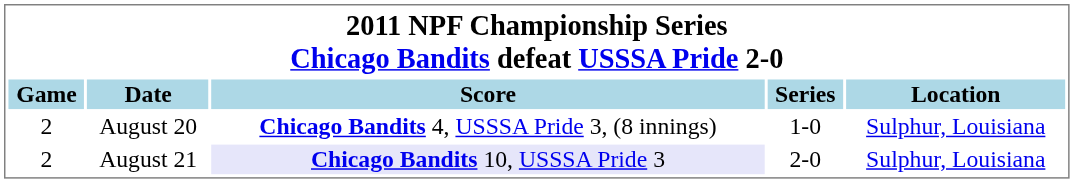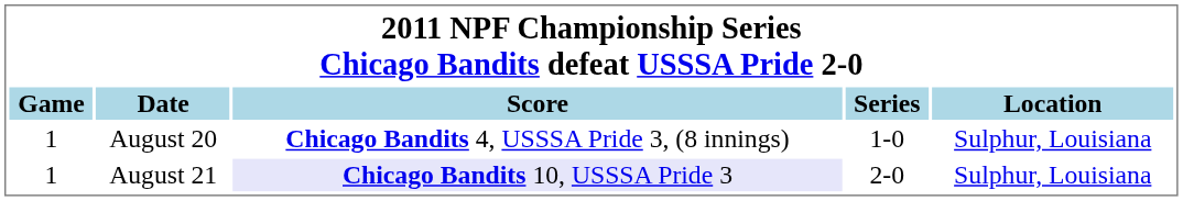 <table cellpadding="1"  style="min-width:45em;text-align:center;font-size:100%; border:1px solid gray;">
 <tr style="font-size:larger;">
 <th colspan=8>2011 NPF Championship Series<br><a href='#'>Chicago Bandits</a> defeat <a href='#'>USSSA Pride</a> 2-0</th>
 </tr>
 <tr style="background:lightblue;">
 <th>Game</th>
 <th>Date</th>
 <th>Score</th>
 <th>Series<br></th>
 <th>Location</th>
 </tr>
 <tr>
-<td>2</td>
+<td>1</td>
 <td>August 20</td>
 <td><strong><a href='#'>Chicago Bandits</a></strong> 4, <a href='#'>USSSA Pride</a> 3, (8 innings)</td>
 <td>1-0</td>
 <td><a href='#'>Sulphur, Louisiana</a></td>
 </tr>
 <tr>
-<td>2</td>
+<td>1</td>
 <td>August 21</td>
 <td style="background: lavender;"><strong><a href='#'>Chicago Bandits</a></strong> 10, <a href='#'>USSSA Pride</a> 3</td>
 <td>2-0</td>
 <td><a href='#'>Sulphur, Louisiana</a></td>
 </tr>
 </table>
